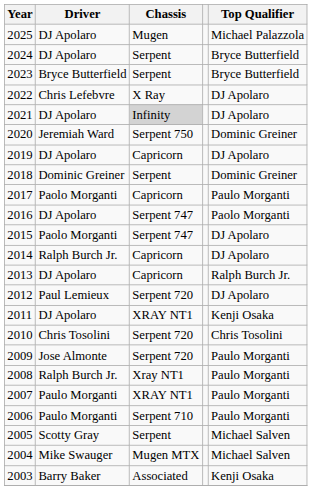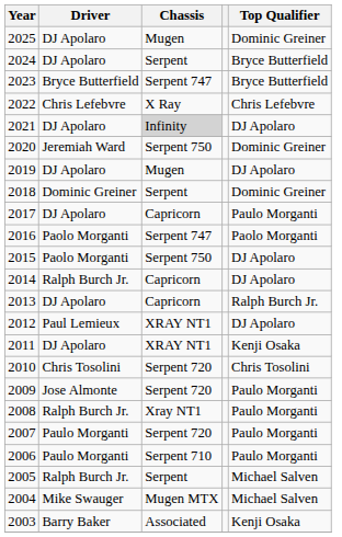 <table class="wikitable">
 <tr>
 <th>Year</th>
 <th>Driver</th>
 <th>Chassis</th>
 <th></th>
 <th>Top Qualifier</th>
 </tr>
 <tr>
 <td>2025</td>
 <td> DJ Apolaro</td>
 <td>Mugen</td>
 <td></td>
-<td> Michael Palazzola</td>
+<td> Dominic Greiner</td>
 </tr>
 <tr>
 <td>2024</td>
 <td> DJ Apolaro</td>
 <td>Serpent</td>
 <td></td>
 <td> Bryce Butterfield</td>
 </tr>
 <tr>
 <td>2023</td>
 <td> Bryce Butterfield</td>
-<td>Serpent</td>
+<td>Serpent 747</td>
 <td></td>
 <td> Bryce Butterfield</td>
 </tr>
 <tr>
 <td>2022</td>
 <td> Chris Lefebvre</td>
 <td>X Ray</td>
 <td></td>
-<td> DJ Apolaro</td>
+<td> Chris Lefebvre</td>
 </tr>
 <tr>
 <td>2021</td>
 <td> DJ Apolaro</td>
 <td style="background: lightgrey;">Infinity</td>
 <td></td>
 <td> DJ Apolaro</td>
 </tr>
 <tr>
 <td>2020</td>
 <td> Jeremiah Ward</td>
 <td>Serpent 750</td>
 <td></td>
 <td> Dominic Greiner</td>
 </tr>
 <tr>
 <td>2019</td>
 <td> DJ Apolaro</td>
-<td>Capricorn</td>
+<td>Mugen</td>
 <td></td>
 <td> DJ Apolaro</td>
 </tr>
 <tr>
 <td>2018</td>
 <td> Dominic Greiner</td>
 <td>Serpent</td>
 <td></td>
 <td> Dominic Greiner</td>
 </tr>
 <tr>
 <td>2017</td>
-<td> Paolo Morganti</td>
+<td> DJ Apolaro</td>
 <td>Capricorn</td>
 <td></td>
 <td> Paulo Morganti</td>
 </tr>
 <tr>
 <td>2016</td>
-<td> DJ Apolaro</td>
+<td> Paolo Morganti</td>
 <td>Serpent 747</td>
 <td></td>
 <td> Paolo Morganti</td>
 </tr>
 <tr>
 <td>2015</td>
 <td> Paolo Morganti</td>
-<td>Serpent 747</td>
+<td>Serpent 750</td>
 <td></td>
 <td> DJ Apolaro</td>
 </tr>
 <tr>
 <td>2014</td>
 <td> Ralph Burch Jr.</td>
 <td>Capricorn</td>
 <td></td>
 <td> DJ Apolaro</td>
 </tr>
 <tr>
 <td>2013</td>
 <td> DJ Apolaro</td>
 <td>Capricorn</td>
 <td></td>
 <td> Ralph Burch Jr.</td>
 </tr>
 <tr>
 <td>2012</td>
 <td> Paul Lemieux</td>
-<td>Serpent 720</td>
+<td>XRAY NT1</td>
 <td></td>
 <td> DJ Apolaro</td>
 </tr>
 <tr>
 <td>2011</td>
 <td> DJ Apolaro</td>
 <td>XRAY NT1</td>
 <td></td>
 <td> Kenji Osaka</td>
 </tr>
 <tr>
 <td>2010</td>
 <td> Chris Tosolini</td>
 <td>Serpent 720</td>
 <td></td>
 <td> Chris Tosolini</td>
 </tr>
 <tr>
 <td>2009</td>
 <td> Jose Almonte</td>
 <td>Serpent 720</td>
 <td></td>
 <td> Paulo Morganti</td>
 </tr>
 <tr>
 <td>2008</td>
 <td> Ralph Burch Jr.</td>
 <td>Xray NT1</td>
 <td></td>
 <td> Paulo Morganti</td>
 </tr>
 <tr>
 <td>2007</td>
 <td> Paulo Morganti</td>
-<td>XRAY NT1</td>
+<td>Serpent 720</td>
 <td></td>
 <td> Paulo Morganti</td>
 </tr>
 <tr>
 <td>2006</td>
 <td> Paulo Morganti</td>
 <td>Serpent 710</td>
 <td></td>
 <td> Paulo Morganti</td>
 </tr>
 <tr>
 <td>2005</td>
-<td> Scotty Gray</td>
+<td> Ralph Burch Jr.</td>
 <td>Serpent</td>
 <td></td>
 <td> Michael Salven</td>
 </tr>
 <tr>
 <td>2004</td>
 <td> Mike Swauger</td>
 <td>Mugen MTX</td>
 <td></td>
 <td> Michael Salven</td>
 </tr>
 <tr>
 <td>2003</td>
 <td> Barry Baker</td>
 <td>Associated</td>
 <td></td>
 <td> Kenji Osaka</td>
 </tr>
 <tr>
 </tr>
 </table>
